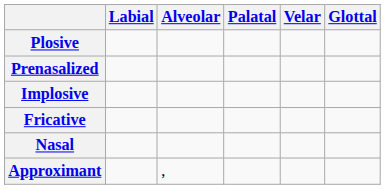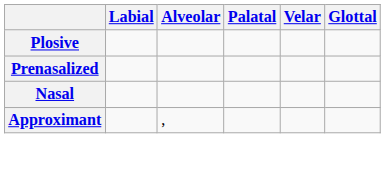 <table class="wikitable">
 <tr>
 <th></th>
 <th><a href='#'>Labial</a></th>
 <th><a href='#'>Alveolar</a></th>
 <th><a href='#'>Palatal</a></th>
 <th><a href='#'>Velar</a></th>
 <th><a href='#'>Glottal</a></th>
 </tr>
 <tr>
 <th><a href='#'>Plosive</a></th>
 <td></td>
 <td></td>
 <td></td>
 <td></td>
 <td></td>
 </tr>
 <tr>
 <th><a href='#'>Prenasalized</a></th>
 <td></td>
 <td></td>
 <td></td>
 <td></td>
 <td></td>
 </tr>
 <tr>
-<th><a href='#'>Implosive</a></th>
-<td></td>
-<td></td>
-<td></td>
-<td></td>
-<td></td>
-</tr>
-<tr>
-<th><a href='#'>Fricative</a></th>
-<td></td>
-<td></td>
-<td></td>
-<td></td>
-<td></td>
-</tr>
-<tr>
 <th><a href='#'>Nasal</a></th>
 <td></td>
 <td></td>
 <td></td>
 <td></td>
 <td></td>
 </tr>
 <tr>
 <th><a href='#'>Approximant</a></th>
 <td></td>
 <td>, </td>
 <td></td>
 <td></td>
 <td></td>
 </tr>
 </table>
